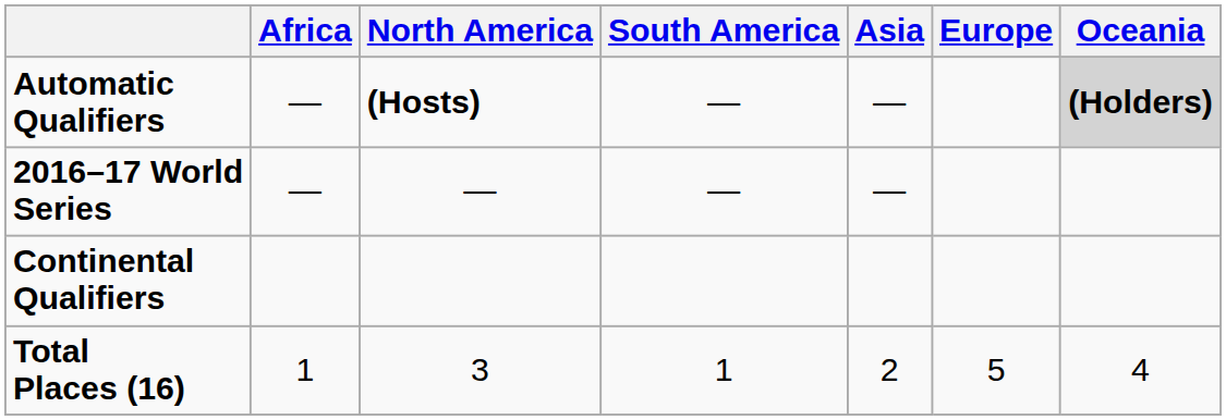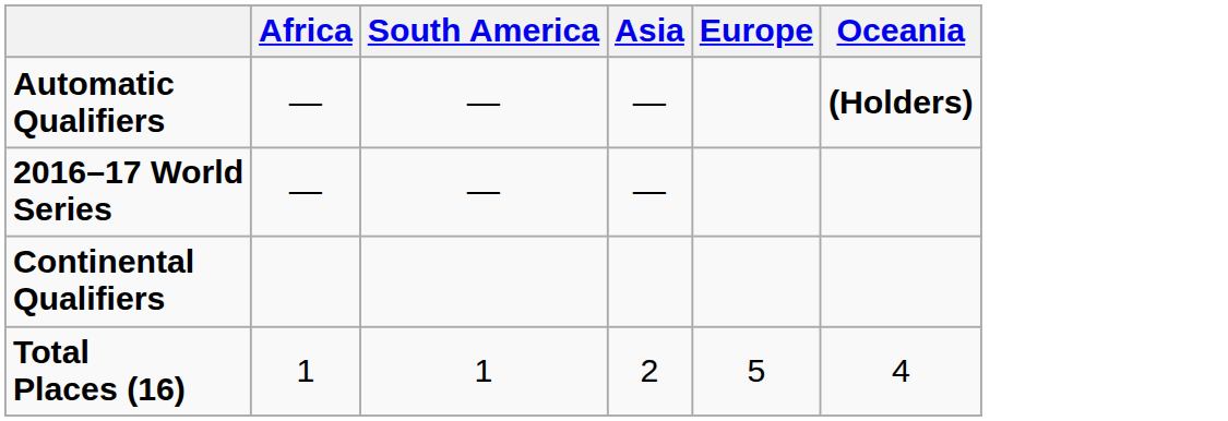 <table class="wikitable">
 <tr>
 <th></th>
 <th><a href='#'>Africa</a></th>
-<th><a href='#'>North America</a></th>
 <th><a href='#'>South America</a></th>
 <th><a href='#'>Asia</a></th>
 <th><a href='#'>Europe</a></th>
 <th><a href='#'>Oceania</a></th>
 </tr>
 <tr>
 <td><strong>Automatic <br> Qualifiers</strong></td>
 <td align=center>—</td>
-<td> <strong>(Hosts)</strong> <br> </td>
 <td align=center>—</td>
 <td align=center>—</td>
 <td></td>
-<td style="background: lightgrey;"> <strong>(Holders)</strong></td>
+<td> <strong>(Holders)</strong></td>
 </tr>
 <tr>
 <td><strong>2016–17 World <br> Series</strong></td>
-<td align=center>—</td>
 <td align=center>—</td>
 <td align=center>—</td>
 <td align=center>—</td>
 <td> <br> </td>
 <td> <br> </td>
 </tr>
 <tr>
 <td><strong>Continental <br> Qualifiers</strong></td>
 <td></td>
 <td></td>
-<td></td>
 <td> <br> </td>
 <td> <br> </td>
 <td></td>
 </tr>
 <tr>
 <td><strong>Total <br> Places (16)</strong></td>
 <td align=center>1</td>
-<td align=center>3</td>
 <td align=center>1</td>
 <td align=center>2</td>
 <td align=center>5</td>
 <td align=center>4</td>
 </tr>
 </table>
